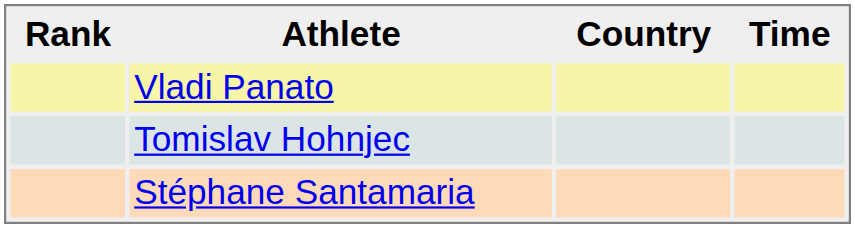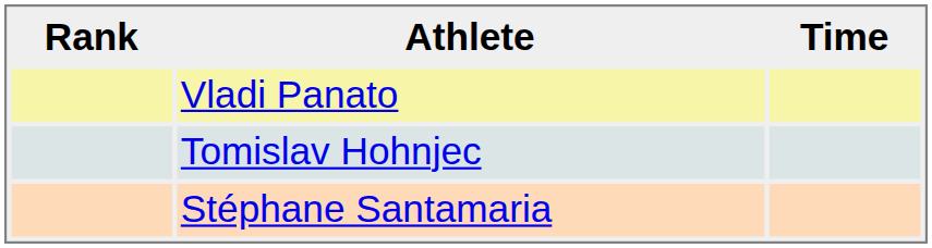 <table style="border-style:solid;border-width:1px;border-color:#808080;background-color:#EFEFEF" cellspacing="2" cellpadding="2" width="385px">
 <tr bgcolor="#EFEFEF">
 <th>Rank</th>
 <th>Athlete</th>
-<th>Country</th>
 <th>Time</th>
 </tr>
 <tr bgcolor="#F7F6A8">
 <td align=center></td>
 <td><a href='#'>Vladi Panato</a></td>
-<td></td>
 <td align="right"></td>
 </tr>
 <tr bgcolor="#DCE5E5">
 <td align=center></td>
 <td><a href='#'>Tomislav Hohnjec</a></td>
-<td></td>
 <td align="right"></td>
 </tr>
 <tr bgcolor="#FFDAB9">
 <td align=center></td>
 <td><a href='#'>Stéphane Santamaria</a></td>
-<td></td>
 <td align="right"></td>
 </tr>
 </table>
